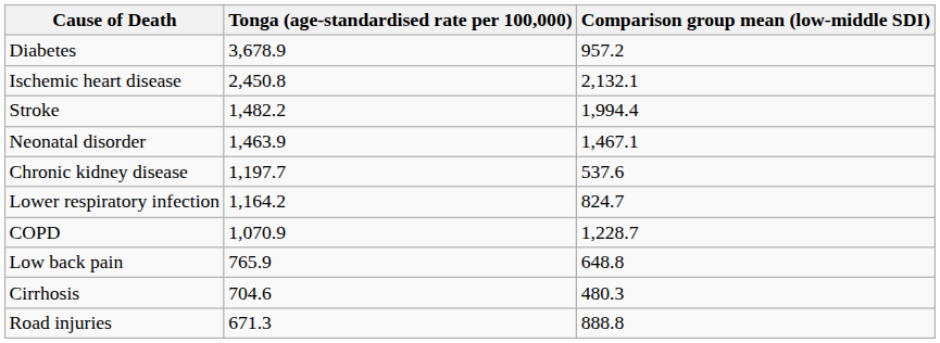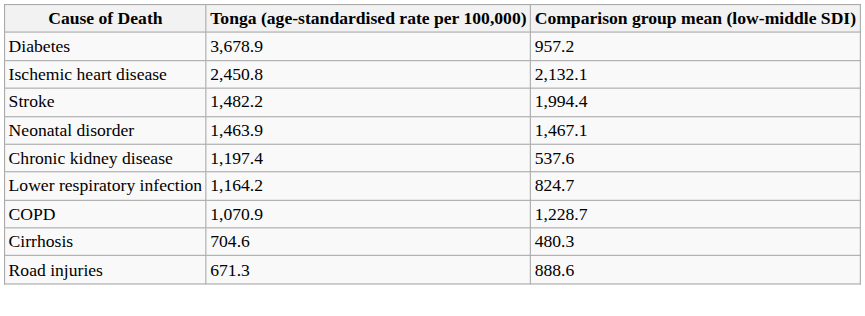 <table class="wikitable">
 <tr>
 <th>Cause of Death</th>
 <th>Tonga (age-standardised rate per 100,000)</th>
 <th>Comparison group mean (low-middle SDI)</th>
 </tr>
 <tr>
 <td>Diabetes</td>
 <td>3,678.9</td>
 <td>957.2</td>
 </tr>
 <tr>
 <td>Ischemic heart disease</td>
 <td>2,450.8</td>
 <td>2,132.1</td>
 </tr>
 <tr>
 <td>Stroke</td>
 <td>1,482.2</td>
 <td>1,994.4</td>
 </tr>
 <tr>
 <td>Neonatal disorder</td>
 <td>1,463.9</td>
 <td>1,467.1</td>
 </tr>
 <tr>
 <td>Chronic kidney disease</td>
-<td>1,197.7</td>
+<td>1,197.4</td>
 <td>537.6</td>
 </tr>
 <tr>
 <td>Lower respiratory infection</td>
 <td>1,164.2</td>
 <td>824.7</td>
 </tr>
 <tr>
 <td>COPD</td>
 <td>1,070.9</td>
 <td>1,228.7</td>
 </tr>
 <tr>
-<td>Low back pain</td>
-<td>765.9</td>
-<td>648.8</td>
-</tr>
-<tr>
 <td>Cirrhosis</td>
 <td>704.6</td>
 <td>480.3</td>
 </tr>
 <tr>
 <td>Road injuries</td>
 <td>671.3</td>
-<td>888.8</td>
+<td>888.6</td>
 </tr>
 </table>
